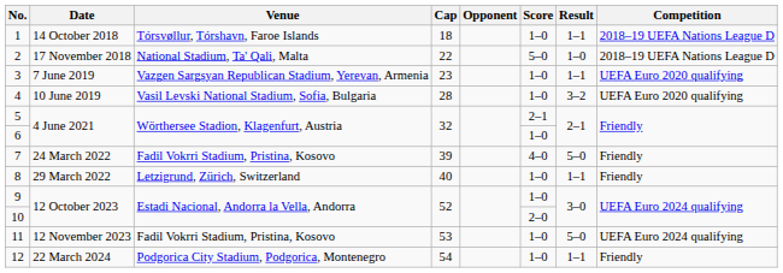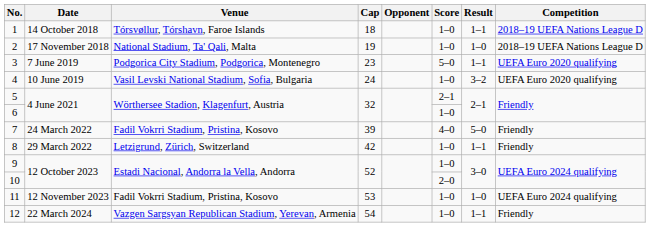 <table class="wikitable sortable">
 <tr>
 <th scope="col">No.</th>
 <th scope="col">Date</th>
 <th scope="col">Venue</th>
 <th scope="col">Cap</th>
 <th scope="col">Opponent</th>
 <th scope="col">Score</th>
 <th scope="col">Result</th>
 <th scope="col">Competition</th>
 </tr>
 <tr>
 <td align="center">1</td>
 <td>14 October 2018</td>
 <td><a href='#'>Tórsvøllur</a>, <a href='#'>Tórshavn</a>, Faroe Islands</td>
 <td align="center">18</td>
 <td></td>
 <td align="center">1–0</td>
 <td align="center">1–1</td>
 <td><a href='#'>2018–19 UEFA Nations League D</a></td>
 </tr>
 <tr>
 <td align="center">2</td>
 <td>17 November 2018</td>
 <td><a href='#'>National Stadium</a>, <a href='#'>Ta' Qali</a>, Malta</td>
-<td align="center">22</td>
+<td align="center">19</td>
 <td></td>
-<td align="center">5–0</td>
+<td align="center">1–0</td>
 <td align="center">1–0</td>
 <td>2018–19 UEFA Nations League D</td>
 </tr>
 <tr>
 <td align="center">3</td>
 <td>7 June 2019</td>
-<td><a href='#'>Vazgen Sargsyan Republican Stadium</a>, <a href='#'>Yerevan</a>, Armenia</td>
+<td><a href='#'>Podgorica City Stadium</a>, <a href='#'>Podgorica</a>, Montenegro</td>
 <td align="center">23</td>
 <td></td>
-<td align="center">1–0</td>
+<td align="center">5–0</td>
 <td align="center">1–1</td>
 <td><a href='#'>UEFA Euro 2020 qualifying</a></td>
 </tr>
 <tr>
 <td align="center">4</td>
 <td>10 June 2019</td>
 <td><a href='#'>Vasil Levski National Stadium</a>, <a href='#'>Sofia</a>, Bulgaria</td>
-<td align="center">28</td>
+<td align="center">24</td>
 <td></td>
 <td align="center">1–0</td>
 <td align="center">3–2</td>
 <td>UEFA Euro 2020 qualifying</td>
 </tr>
 <tr>
 <td align="center">5</td>
 <td rowspan="2">4 June 2021</td>
 <td rowspan="2"><a href='#'>Wörthersee Stadion</a>, <a href='#'>Klagenfurt</a>, Austria</td>
 <td rowspan="2" align="center">32</td>
 <td rowspan="2"></td>
 <td align="center">2–1</td>
 <td rowspan="2" align="center">2–1</td>
 <td rowspan="2"><a href='#'>Friendly</a></td>
 </tr>
 <tr>
 <td align="center">6</td>
 <td align="center">1–0</td>
 </tr>
 <tr>
 <td align="center">7</td>
 <td>24 March 2022</td>
 <td><a href='#'>Fadil Vokrri Stadium</a>, <a href='#'>Pristina</a>, Kosovo</td>
 <td align="center">39</td>
 <td></td>
 <td align="center">4–0</td>
 <td align="center">5–0</td>
 <td>Friendly</td>
 </tr>
 <tr>
 <td align="center">8</td>
 <td>29 March 2022</td>
 <td><a href='#'>Letzigrund</a>, <a href='#'>Zürich</a>, Switzerland</td>
-<td align="center">40</td>
+<td align="center">42</td>
 <td></td>
 <td align="center">1–0</td>
 <td align="center">1–1</td>
 <td>Friendly</td>
 </tr>
 <tr>
 <td align="center">9</td>
 <td rowspan="2">12 October 2023</td>
 <td rowspan="2"><a href='#'>Estadi Nacional</a>, <a href='#'>Andorra la Vella</a>, Andorra</td>
 <td rowspan="2" align="center">52</td>
 <td rowspan="2"></td>
 <td align="center">1–0</td>
 <td rowspan="2" align="center">3–0</td>
 <td rowspan="2"><a href='#'>UEFA Euro 2024 qualifying</a></td>
 </tr>
 <tr>
 <td align="center">10</td>
 <td align="center">2–0</td>
 </tr>
 <tr>
 <td align="center">11</td>
 <td>12 November 2023</td>
 <td>Fadil Vokrri Stadium, Pristina, Kosovo</td>
 <td align="center">53</td>
 <td></td>
 <td align="center">1–0</td>
-<td align="center">5–0</td>
+<td align="center">1–0</td>
 <td>UEFA Euro 2024 qualifying</td>
 </tr>
 <tr>
 <td align="center">12</td>
 <td>22 March 2024</td>
-<td><a href='#'>Podgorica City Stadium</a>, <a href='#'>Podgorica</a>, Montenegro</td>
+<td><a href='#'>Vazgen Sargsyan Republican Stadium</a>, <a href='#'>Yerevan</a>, Armenia</td>
 <td align="center">54</td>
 <td></td>
 <td align="center">1–0</td>
 <td align="center">1–1</td>
 <td>Friendly</td>
 </tr>
 </table>
